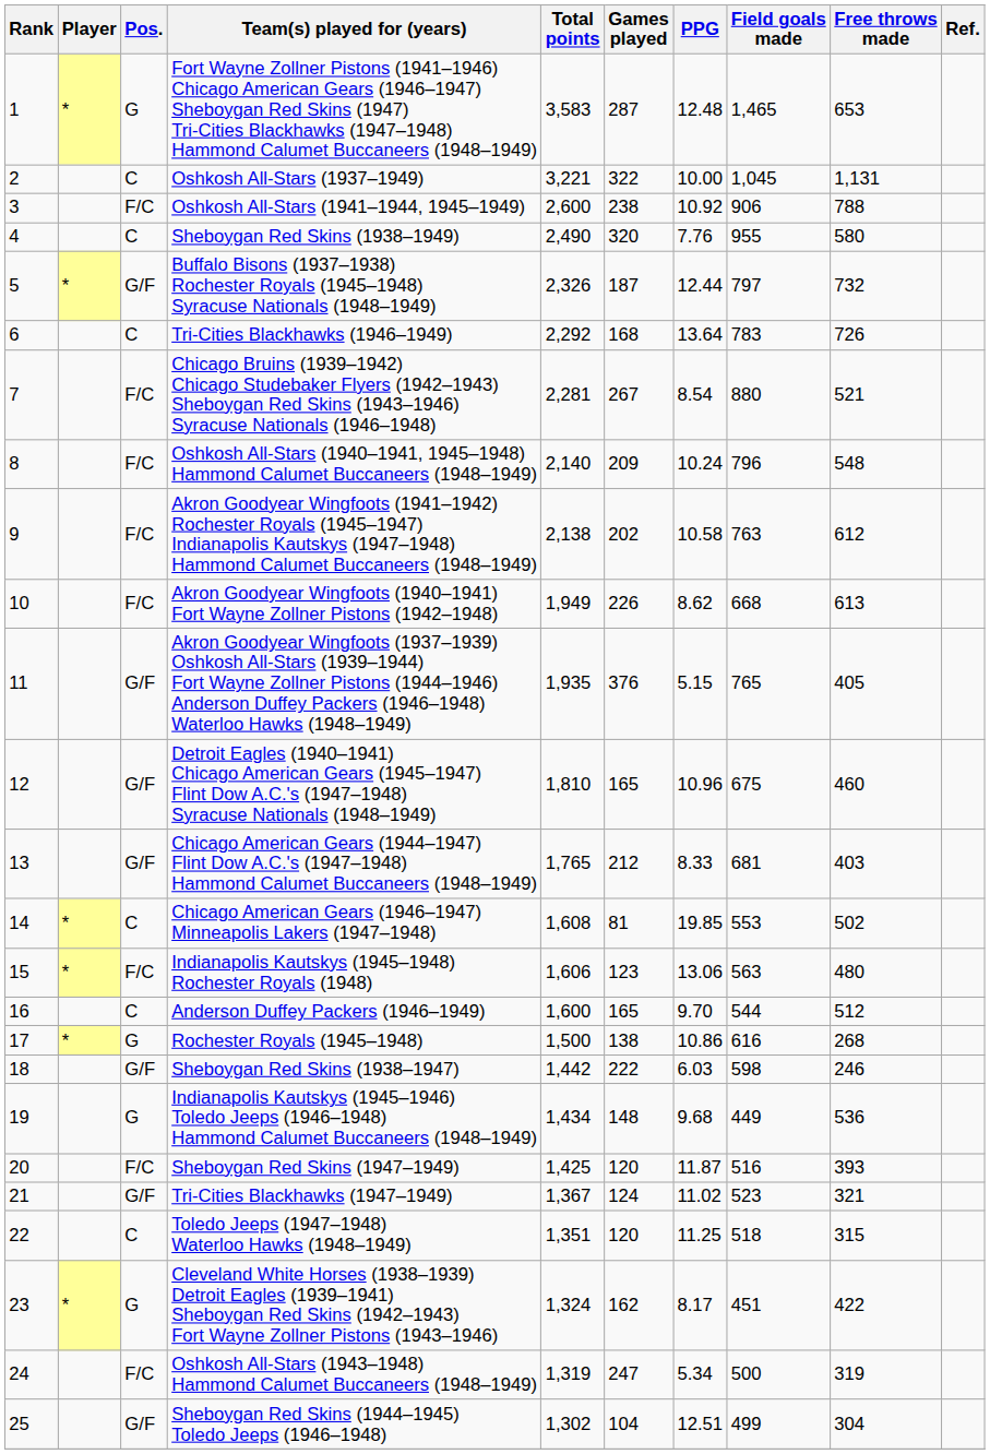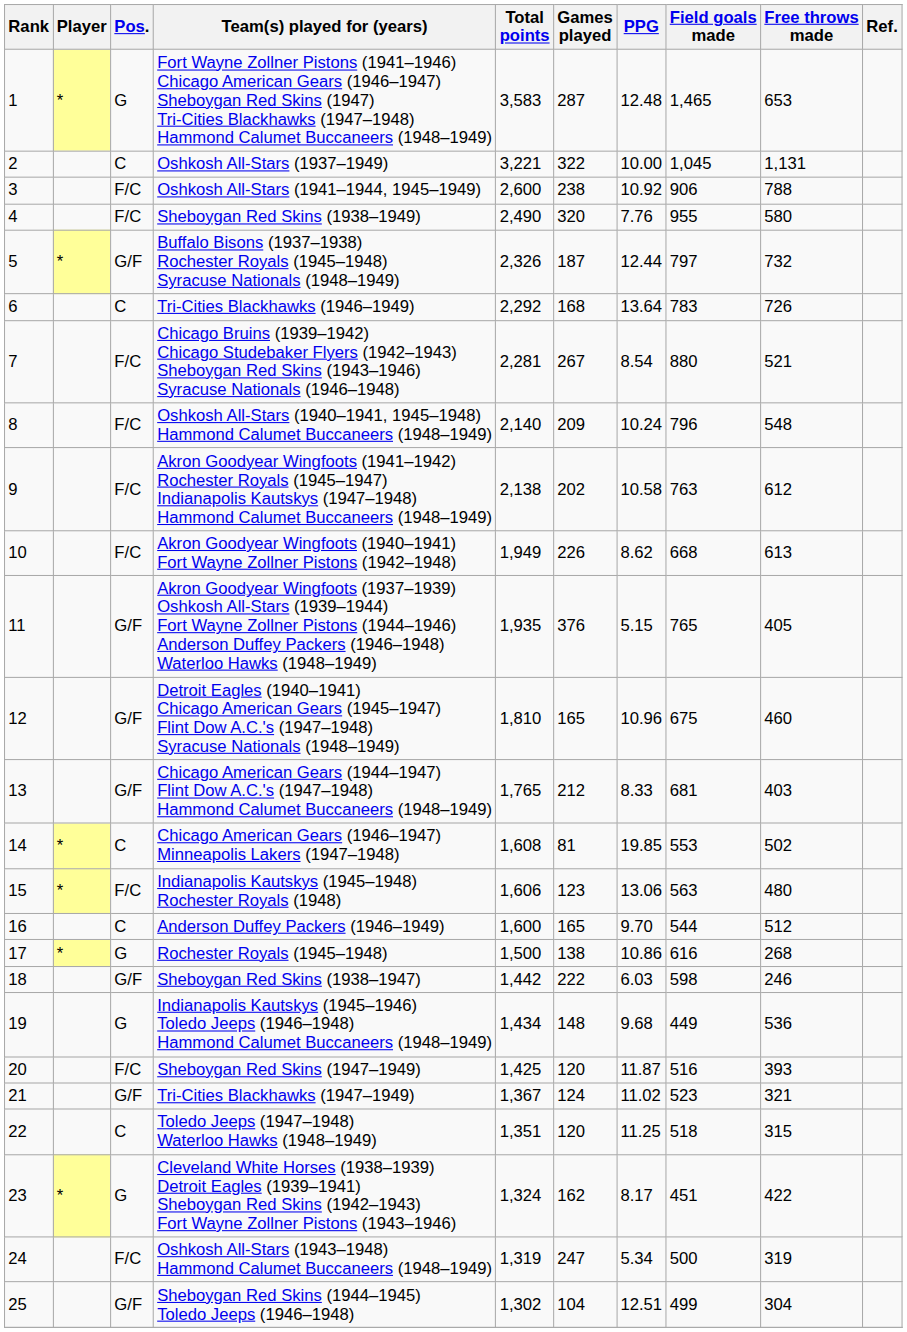 <table class="wikitable sortable">
 <tr>
 <th>Rank</th>
 <th>Player</th>
 <th><a href='#'>Pos</a>.</th>
 <th class="unsortable">Team(s) played for (years)</th>
 <th>Total<br><a href='#'>points</a></th>
 <th>Games<br>played</th>
 <th><a href='#'>PPG</a></th>
 <th><a href='#'>Field goals</a><br>made</th>
 <th><a href='#'>Free throws</a><br>made</th>
 <th class="unsortable">Ref.</th>
 </tr>
 <tr>
 <td>1</td>
 <td style="background:#ff9;">*</td>
 <td>G</td>
 <td><a href='#'>Fort Wayne Zollner Pistons</a> (1941–1946)<br><a href='#'>Chicago American Gears</a> (1946–1947)<br><a href='#'>Sheboygan Red Skins</a> (1947)<br><a href='#'>Tri-Cities Blackhawks</a> (1947–1948)<br><a href='#'>Hammond Calumet Buccaneers</a> (1948–1949)</td>
 <td>3,583</td>
 <td>287</td>
 <td>12.48</td>
 <td>1,465</td>
 <td>653</td>
 <td></td>
 </tr>
 <tr>
 <td>2</td>
 <td></td>
 <td>C</td>
 <td><a href='#'>Oshkosh All-Stars</a> (1937–1949)</td>
 <td>3,221</td>
 <td>322</td>
 <td>10.00</td>
 <td>1,045</td>
 <td>1,131</td>
 <td></td>
 </tr>
 <tr>
 <td>3</td>
 <td></td>
 <td>F/C</td>
 <td><a href='#'>Oshkosh All-Stars</a> (1941–1944, 1945–1949)</td>
 <td>2,600</td>
 <td>238</td>
 <td>10.92</td>
 <td>906</td>
 <td>788</td>
 <td></td>
 </tr>
 <tr>
 <td>4</td>
 <td></td>
-<td>C</td>
+<td>F/C</td>
 <td><a href='#'>Sheboygan Red Skins</a> (1938–1949)</td>
 <td>2,490</td>
 <td>320</td>
 <td>7.76</td>
 <td>955</td>
 <td>580</td>
 <td></td>
 </tr>
 <tr>
 <td>5</td>
 <td style="background:#ff9;">*</td>
 <td>G/F</td>
 <td><a href='#'>Buffalo Bisons</a> (1937–1938)<br><a href='#'>Rochester Royals</a> (1945–1948)<br><a href='#'>Syracuse Nationals</a> (1948–1949)</td>
 <td>2,326</td>
 <td>187</td>
 <td>12.44</td>
 <td>797</td>
 <td>732</td>
 <td></td>
 </tr>
 <tr>
 <td>6</td>
 <td></td>
 <td>C</td>
 <td><a href='#'>Tri-Cities Blackhawks</a> (1946–1949)</td>
 <td>2,292</td>
 <td>168</td>
 <td>13.64</td>
 <td>783</td>
 <td>726</td>
 <td></td>
 </tr>
 <tr>
 <td>7</td>
 <td></td>
 <td>F/C</td>
 <td><a href='#'>Chicago Bruins</a> (1939–1942)<br><a href='#'>Chicago Studebaker Flyers</a> (1942–1943)<br><a href='#'>Sheboygan Red Skins</a> (1943–1946)<br><a href='#'>Syracuse Nationals</a> (1946–1948)</td>
 <td>2,281</td>
 <td>267</td>
 <td>8.54</td>
 <td>880</td>
 <td>521</td>
 <td></td>
 </tr>
 <tr>
 <td>8</td>
 <td></td>
 <td>F/C</td>
 <td><a href='#'>Oshkosh All-Stars</a> (1940–1941, 1945–1948)<br><a href='#'>Hammond Calumet Buccaneers</a> (1948–1949)</td>
 <td>2,140</td>
 <td>209</td>
 <td>10.24</td>
 <td>796</td>
 <td>548</td>
 <td></td>
 </tr>
 <tr>
 <td>9</td>
 <td></td>
 <td>F/C</td>
 <td><a href='#'>Akron Goodyear Wingfoots</a> (1941–1942)<br><a href='#'>Rochester Royals</a> (1945–1947)<br><a href='#'>Indianapolis Kautskys</a> (1947–1948)<br><a href='#'>Hammond Calumet Buccaneers</a> (1948–1949)</td>
 <td>2,138</td>
 <td>202</td>
 <td>10.58</td>
 <td>763</td>
 <td>612</td>
 <td></td>
 </tr>
 <tr>
 <td>10</td>
 <td></td>
 <td>F/C</td>
 <td><a href='#'>Akron Goodyear Wingfoots</a> (1940–1941)<br><a href='#'>Fort Wayne Zollner Pistons</a> (1942–1948)</td>
 <td>1,949</td>
 <td>226</td>
 <td>8.62</td>
 <td>668</td>
 <td>613</td>
 <td></td>
 </tr>
 <tr>
 <td>11</td>
 <td></td>
 <td>G/F</td>
 <td><a href='#'>Akron Goodyear Wingfoots</a> (1937–1939)<br><a href='#'>Oshkosh All-Stars</a> (1939–1944)<br><a href='#'>Fort Wayne Zollner Pistons</a> (1944–1946)<br><a href='#'>Anderson Duffey Packers</a> (1946–1948)<br><a href='#'>Waterloo Hawks</a> (1948–1949)</td>
 <td>1,935</td>
 <td>376</td>
 <td>5.15</td>
 <td>765</td>
 <td>405</td>
 <td></td>
 </tr>
 <tr>
 <td>12</td>
 <td></td>
 <td>G/F</td>
 <td><a href='#'>Detroit Eagles</a> (1940–1941)<br><a href='#'>Chicago American Gears</a> (1945–1947)<br><a href='#'>Flint Dow A.C.'s</a> (1947–1948)<br><a href='#'>Syracuse Nationals</a> (1948–1949)</td>
 <td>1,810</td>
 <td>165</td>
 <td>10.96</td>
 <td>675</td>
 <td>460</td>
 <td></td>
 </tr>
 <tr>
 <td>13</td>
 <td></td>
 <td>G/F</td>
 <td><a href='#'>Chicago American Gears</a> (1944–1947)<br><a href='#'>Flint Dow A.C.'s</a> (1947–1948)<br><a href='#'>Hammond Calumet Buccaneers</a> (1948–1949)</td>
 <td>1,765</td>
 <td>212</td>
 <td>8.33</td>
 <td>681</td>
 <td>403</td>
 <td></td>
 </tr>
 <tr>
 <td>14</td>
 <td style="background:#ff9;">*</td>
 <td>C</td>
 <td><a href='#'>Chicago American Gears</a> (1946–1947)<br><a href='#'>Minneapolis Lakers</a> (1947–1948)</td>
 <td>1,608</td>
 <td>81</td>
 <td>19.85</td>
 <td>553</td>
 <td>502</td>
 <td></td>
 </tr>
 <tr>
 <td>15</td>
 <td style="background:#ff9;">*</td>
 <td>F/C</td>
 <td><a href='#'>Indianapolis Kautskys</a> (1945–1948)<br><a href='#'>Rochester Royals</a> (1948)</td>
 <td>1,606</td>
 <td>123</td>
 <td>13.06</td>
 <td>563</td>
 <td>480</td>
 <td></td>
 </tr>
 <tr>
 <td>16</td>
 <td></td>
 <td>C</td>
 <td><a href='#'>Anderson Duffey Packers</a> (1946–1949)</td>
 <td>1,600</td>
 <td>165</td>
 <td>9.70</td>
 <td>544</td>
 <td>512</td>
 <td></td>
 </tr>
 <tr>
 <td>17</td>
 <td style="background:#ff9;">*</td>
 <td>G</td>
 <td><a href='#'>Rochester Royals</a> (1945–1948)</td>
 <td>1,500</td>
 <td>138</td>
 <td>10.86</td>
 <td>616</td>
 <td>268</td>
 <td></td>
 </tr>
 <tr>
 <td>18</td>
 <td></td>
 <td>G/F</td>
 <td><a href='#'>Sheboygan Red Skins</a> (1938–1947)</td>
 <td>1,442</td>
 <td>222</td>
 <td>6.03</td>
 <td>598</td>
 <td>246</td>
 <td></td>
 </tr>
 <tr>
 <td>19</td>
 <td></td>
 <td>G</td>
 <td><a href='#'>Indianapolis Kautskys</a> (1945–1946)<br><a href='#'>Toledo Jeeps</a> (1946–1948)<br><a href='#'>Hammond Calumet Buccaneers</a> (1948–1949)</td>
 <td>1,434</td>
 <td>148</td>
 <td>9.68</td>
 <td>449</td>
 <td>536</td>
 <td></td>
 </tr>
 <tr>
 <td>20</td>
 <td></td>
 <td>F/C</td>
 <td><a href='#'>Sheboygan Red Skins</a> (1947–1949)</td>
 <td>1,425</td>
 <td>120</td>
 <td>11.87</td>
 <td>516</td>
 <td>393</td>
 <td></td>
 </tr>
 <tr>
 <td>21</td>
 <td></td>
 <td>G/F</td>
 <td><a href='#'>Tri-Cities Blackhawks</a> (1947–1949)</td>
 <td>1,367</td>
 <td>124</td>
 <td>11.02</td>
 <td>523</td>
 <td>321</td>
 <td></td>
 </tr>
 <tr>
 <td>22</td>
 <td></td>
 <td>C</td>
 <td><a href='#'>Toledo Jeeps</a> (1947–1948)<br><a href='#'>Waterloo Hawks</a> (1948–1949)</td>
 <td>1,351</td>
 <td>120</td>
 <td>11.25</td>
 <td>518</td>
 <td>315</td>
 <td></td>
 </tr>
 <tr>
 <td>23</td>
 <td style="background:#ff9;">*</td>
 <td>G</td>
 <td><a href='#'>Cleveland White Horses</a> (1938–1939)<br><a href='#'>Detroit Eagles</a> (1939–1941)<br><a href='#'>Sheboygan Red Skins</a> (1942–1943)<br><a href='#'>Fort Wayne Zollner Pistons</a> (1943–1946)</td>
 <td>1,324</td>
 <td>162</td>
 <td>8.17</td>
 <td>451</td>
 <td>422</td>
 <td></td>
 </tr>
 <tr>
 <td>24</td>
 <td></td>
 <td>F/C</td>
 <td><a href='#'>Oshkosh All-Stars</a> (1943–1948)<br><a href='#'>Hammond Calumet Buccaneers</a> (1948–1949)</td>
 <td>1,319</td>
 <td>247</td>
 <td>5.34</td>
 <td>500</td>
 <td>319</td>
 <td></td>
 </tr>
 <tr>
 <td>25</td>
 <td></td>
 <td>G/F</td>
 <td><a href='#'>Sheboygan Red Skins</a> (1944–1945)<br><a href='#'>Toledo Jeeps</a> (1946–1948)</td>
 <td>1,302</td>
 <td>104</td>
 <td>12.51</td>
 <td>499</td>
 <td>304</td>
 <td></td>
 </tr>
 <tr>
 </tr>
 </table>
